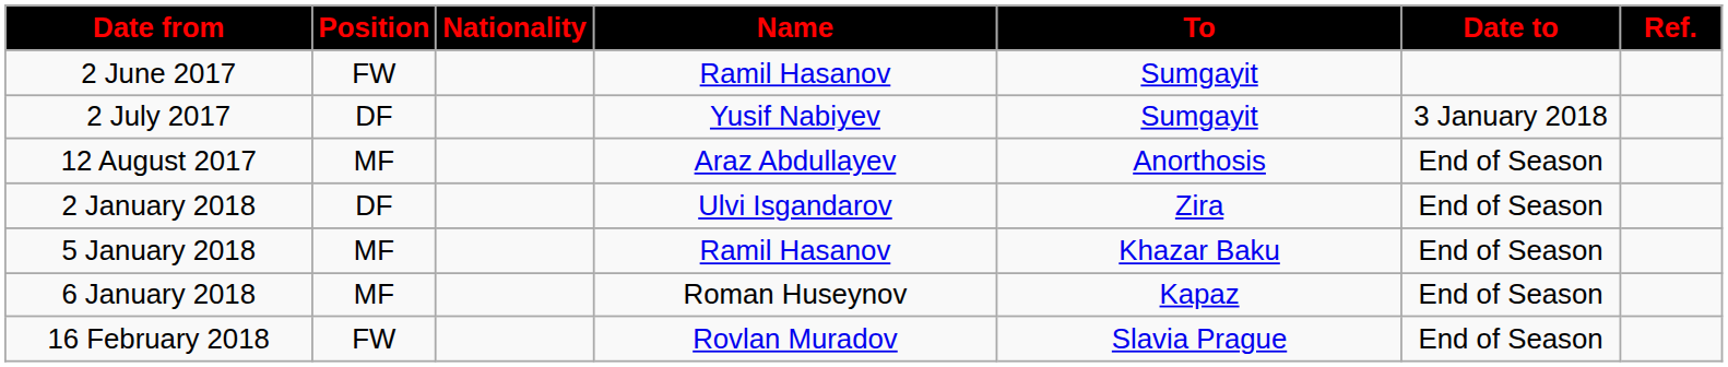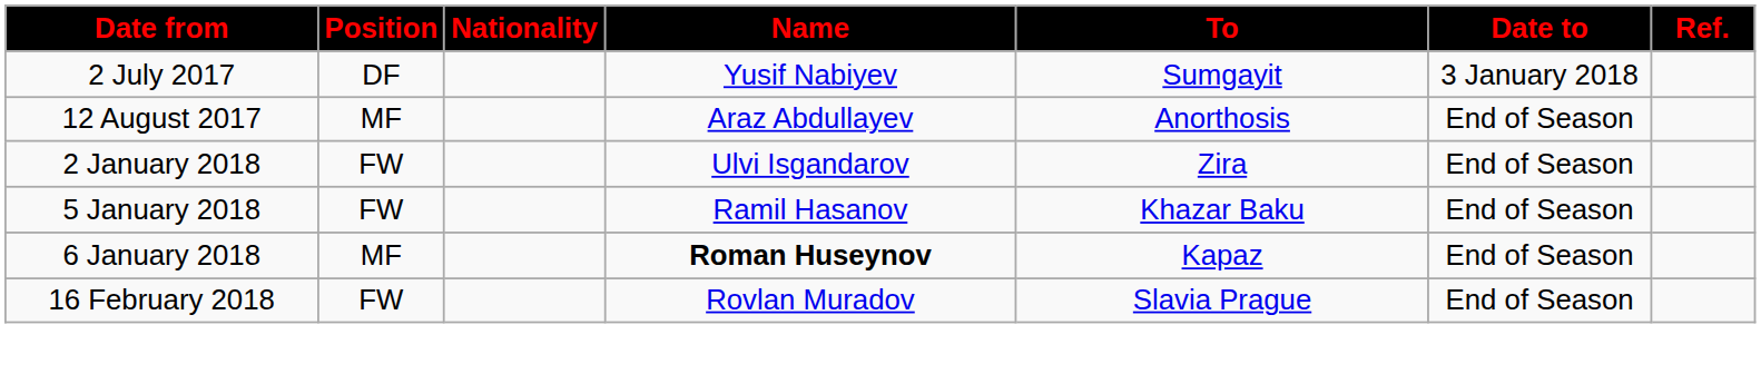 <table class="wikitable" style="text-align:center; font-size:90%; ">
 <tr>
 <th style="background:#000000; color:#FF0000; width:150px;">Date from</th>
 <th style="background:#000000; color:#FF0000; width:55px;">Position</th>
 <th style="background:#000000; color:#FF0000; width:55px;">Nationality</th>
 <th style="background:#000000; color:#FF0000; width:200px;">Name</th>
 <th style="background:#000000; color:#FF0000; width:200px;">To</th>
 <th style="background:#000000; color:#FF0000; width:105px;">Date to</th>
 <th style="background:#000000; color:#FF0000; width:45px;">Ref.</th>
-</tr>
-<tr>
-<td>2 June 2017</td>
-<td>FW</td>
-<td></td>
-<td><a href='#'>Ramil Hasanov</a></td>
-<td><a href='#'>Sumgayit</a></td>
-<td></td>
-<td></td>
 </tr>
 <tr>
 <td>2 July 2017</td>
 <td>DF</td>
 <td></td>
 <td><a href='#'>Yusif Nabiyev</a></td>
 <td><a href='#'>Sumgayit</a></td>
 <td>3 January 2018</td>
 <td></td>
 </tr>
 <tr>
 <td>12 August 2017</td>
 <td>MF</td>
 <td></td>
 <td><a href='#'>Araz Abdullayev</a></td>
 <td><a href='#'>Anorthosis</a></td>
 <td>End of Season</td>
 <td></td>
 </tr>
 <tr>
 <td>2 January 2018</td>
-<td>DF</td>
+<td>FW</td>
 <td></td>
 <td><a href='#'>Ulvi Isgandarov</a></td>
 <td><a href='#'>Zira</a></td>
 <td>End of Season</td>
 <td></td>
 </tr>
 <tr>
 <td>5 January 2018</td>
-<td>MF</td>
+<td>FW</td>
 <td></td>
 <td><a href='#'>Ramil Hasanov</a></td>
 <td><a href='#'>Khazar Baku</a></td>
 <td>End of Season</td>
 <td></td>
 </tr>
 <tr>
 <td>6 January 2018</td>
 <td>MF</td>
 <td></td>
-<td>Roman Huseynov</td>
+<td><strong>Roman Huseynov</strong></td>
 <td><a href='#'>Kapaz</a></td>
 <td>End of Season</td>
 <td></td>
 </tr>
 <tr>
 <td>16 February 2018</td>
 <td>FW</td>
 <td></td>
 <td><a href='#'>Rovlan Muradov</a></td>
 <td><a href='#'>Slavia Prague</a></td>
 <td>End of Season</td>
 <td></td>
 </tr>
 </table>
